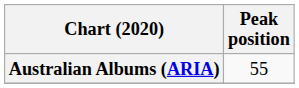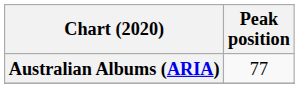 <table class="wikitable sortable plainrowheaders" style="text-align:center">
 <tr>
 <th scope="col">Chart (2020)</th>
 <th scope="col">Peak<br>position</th>
 </tr>
 <tr>
 <th scope="row">Australian Albums (<a href='#'>ARIA</a>)</th>
-<td>55</td>
+<td>77</td>
 </tr>
 <tr>
 </tr>
 <tr>
 </tr>
 </table>
